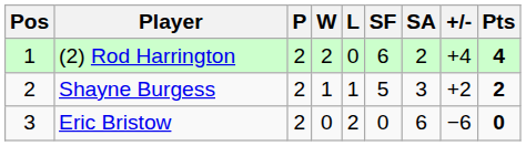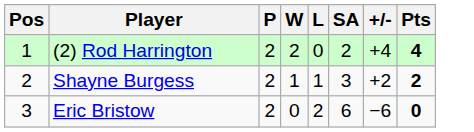 <table class="wikitable" style="text-align:center; margin: 1em auto 1em auto, align:left">
 <tr>
 <th width=20>Pos</th>
 <th width=168>Player</th>
 <th width=3>P</th>
 <th width=3>W</th>
 <th width=3>L</th>
-<th width=20>SF</th>
 <th width=20>SA</th>
 <th width=20>+/-</th>
 <th width=20>Pts</th>
 </tr>
 <tr align=center style="background: #ccffcc;">
 <td>1</td>
 <td align="left"> (2) <a href='#'>Rod Harrington</a></td>
 <td>2</td>
 <td>2</td>
 <td>0</td>
-<td>6</td>
 <td>2</td>
 <td>+4</td>
 <td><strong>4</strong></td>
 </tr>
 <tr align=center>
 <td>2</td>
 <td align="left"> <a href='#'>Shayne Burgess</a></td>
 <td>2</td>
 <td>1</td>
 <td>1</td>
-<td>5</td>
 <td>3</td>
 <td>+2</td>
 <td><strong>2</strong></td>
 </tr>
 <tr align=center>
 <td>3</td>
 <td align="left"> <a href='#'>Eric Bristow</a></td>
 <td>2</td>
 <td>0</td>
 <td>2</td>
-<td>0</td>
 <td>6</td>
 <td>−6</td>
 <td><strong>0</strong></td>
 </tr>
 </table>
